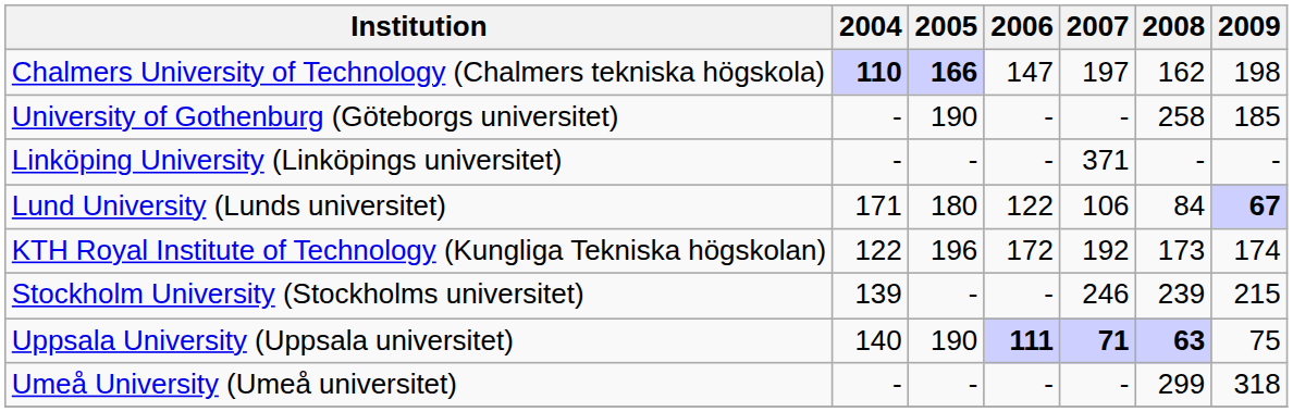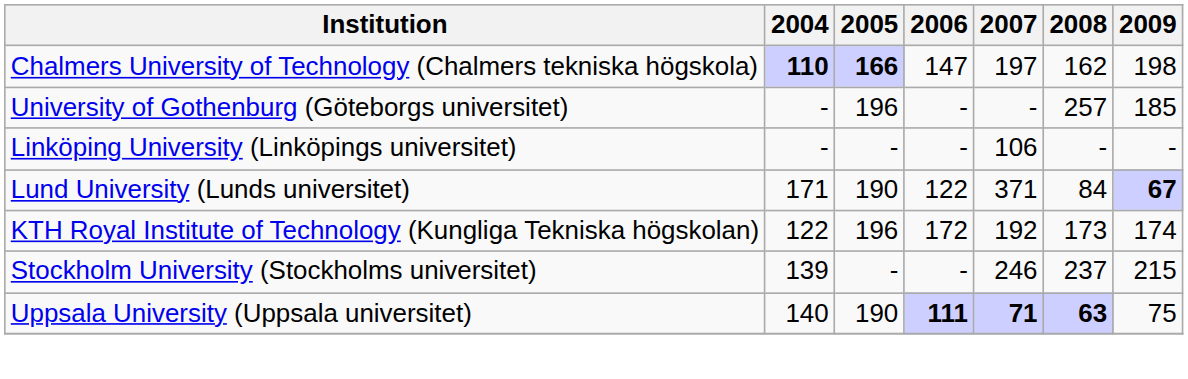 <table class="wikitable sortable" style="text-align:right">
 <tr>
 <th>Institution</th>
 <th data-sort-type="number">2004</th>
 <th data-sort-type="number">2005</th>
 <th data-sort-type="number">2006</th>
 <th data-sort-type="number">2007</th>
 <th data-sort-type="number">2008</th>
 <th data-sort-type="number">2009</th>
 </tr>
 <tr>
 <td align="left"><a href='#'>Chalmers University of Technology</a> (Chalmers tekniska högskola)</td>
 <td bgcolor=cccfff><strong>110</strong></td>
 <td bgcolor=cccfff><strong>166</strong></td>
 <td>147</td>
 <td>197</td>
 <td>162</td>
 <td>198</td>
 </tr>
 <tr>
 <td align="left"><a href='#'>University of Gothenburg</a> (Göteborgs universitet)</td>
 <td>-</td>
-<td>190</td>
+<td>196</td>
 <td>-</td>
 <td>-</td>
-<td>258</td>
+<td>257</td>
 <td>185</td>
 </tr>
 <tr>
 <td align="left"><a href='#'>Linköping University</a> (Linköpings universitet)</td>
 <td>-</td>
 <td>-</td>
 <td>-</td>
-<td>371</td>
+<td>106</td>
 <td>-</td>
 <td>-</td>
 </tr>
 <tr>
 <td align="left"><a href='#'>Lund University</a> (Lunds universitet)</td>
 <td>171</td>
-<td>180</td>
+<td>190</td>
 <td>122</td>
-<td>106</td>
+<td>371</td>
 <td>84</td>
 <td bgcolor=cccfff><strong>67</strong></td>
 </tr>
 <tr>
 <td align="left"><a href='#'>KTH Royal Institute of Technology</a> (Kungliga Tekniska högskolan)</td>
 <td>122</td>
 <td>196</td>
 <td>172</td>
 <td>192</td>
 <td>173</td>
 <td>174</td>
 </tr>
 <tr>
 <td align="left"><a href='#'>Stockholm University</a> (Stockholms universitet)</td>
 <td>139</td>
 <td ->-</td>
 <td>-</td>
 <td>246</td>
-<td>239</td>
+<td>237</td>
 <td>215</td>
 </tr>
 <tr>
 <td align="left"><a href='#'>Uppsala University</a> (Uppsala universitet)</td>
 <td>140</td>
 <td>190</td>
 <td bgcolor=cccfff><strong>111</strong></td>
 <td bgcolor=cccfff><strong>71</strong></td>
 <td bgcolor=cccfff><strong>63</strong></td>
 <td>75</td>
 </tr>
 <tr>
-<td align="left"><a href='#'>Umeå University</a> (Umeå universitet)</td>
-<td>-</td>
-<td ->-</td>
-<td>-</td>
-<td>-</td>
-<td>299</td>
-<td>318</td>
-</tr>
-<tr>
 </tr>
 </table>
